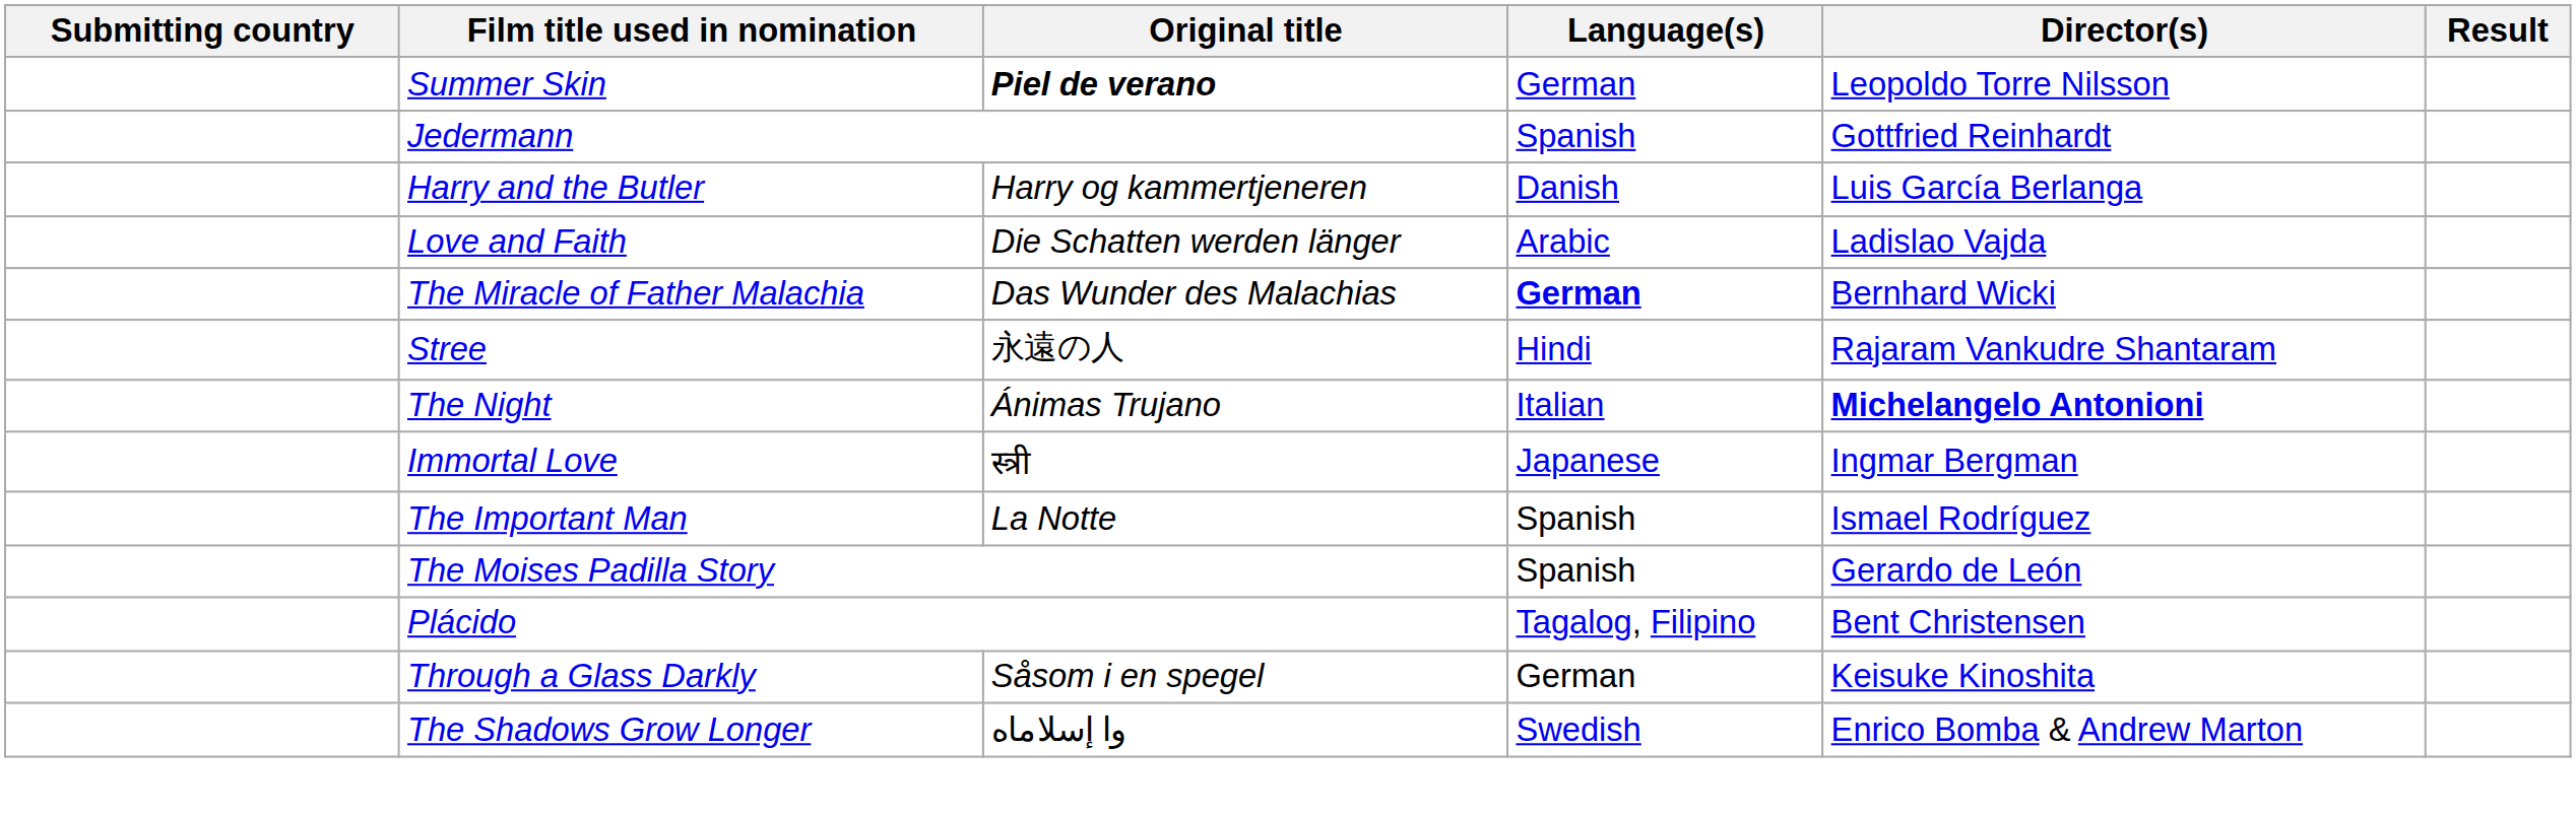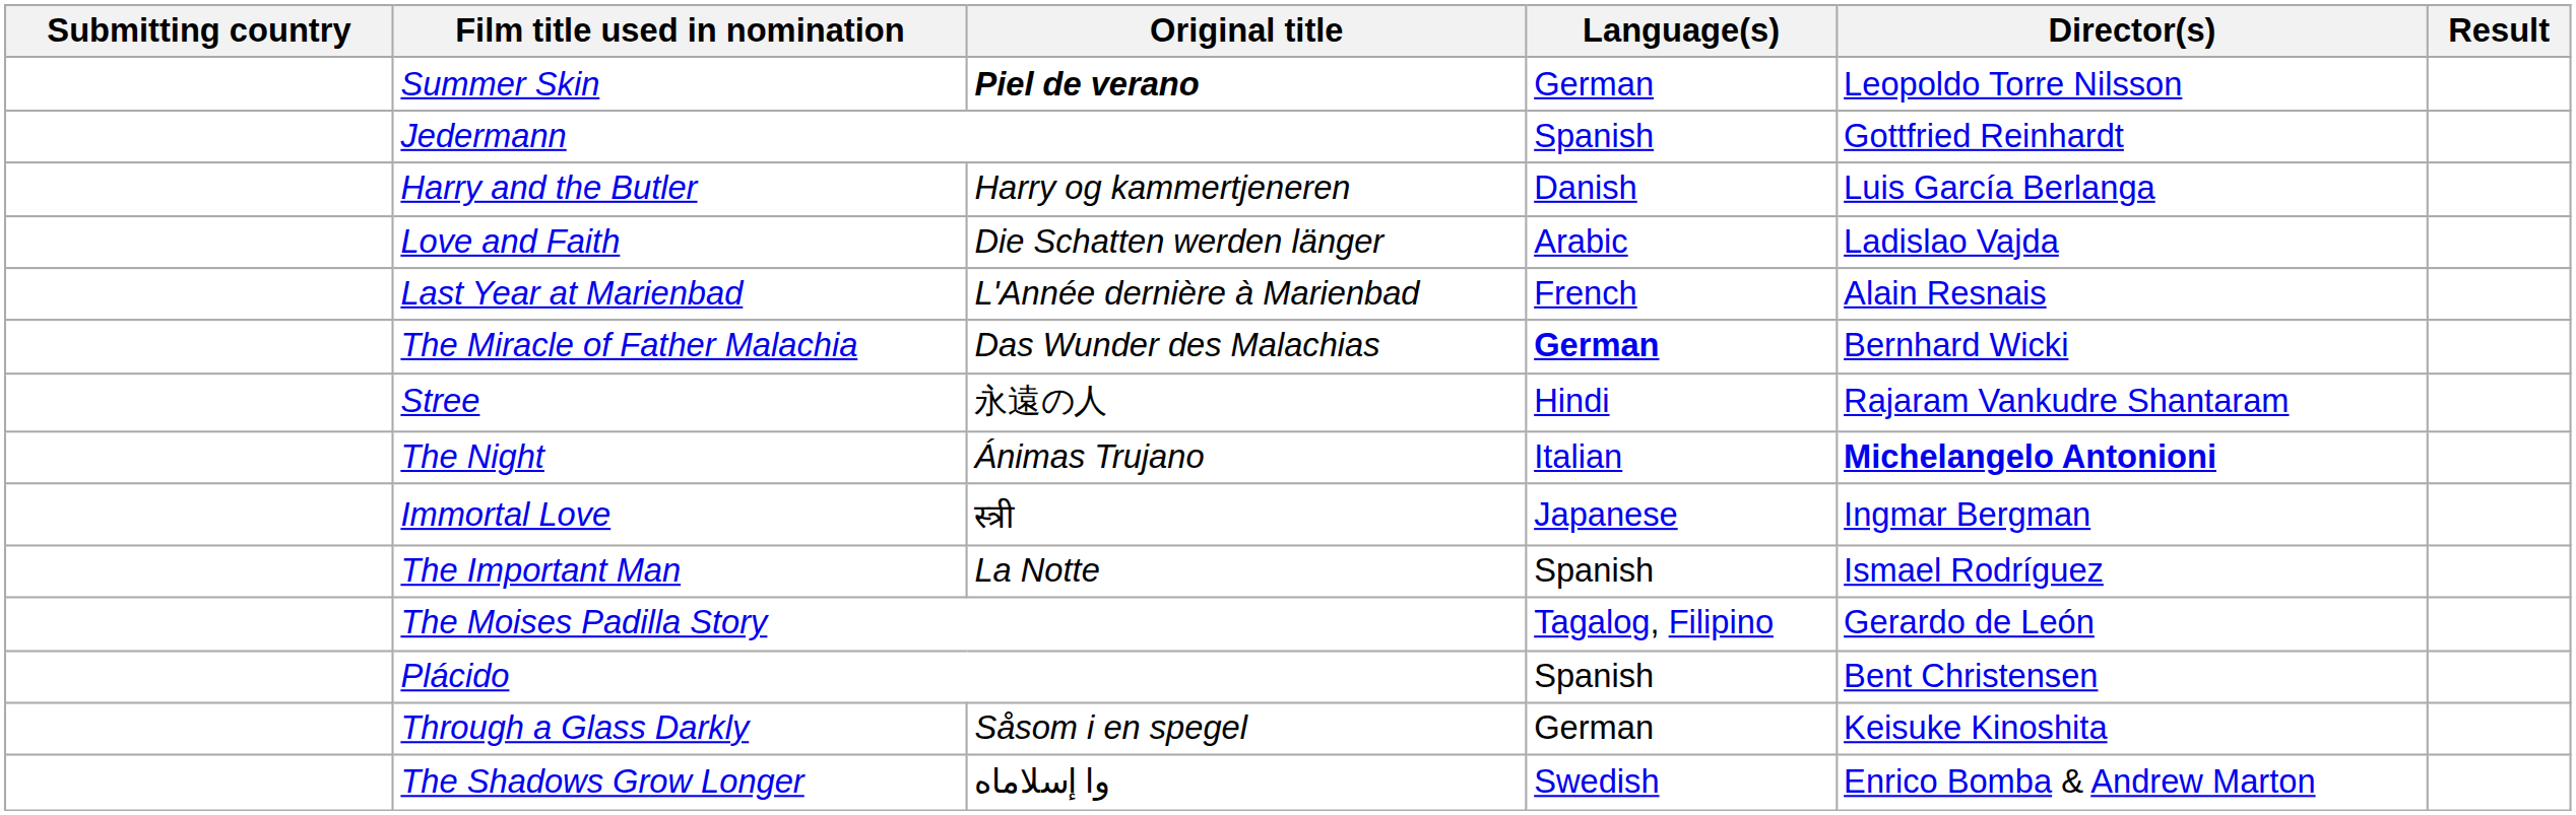 <table class="wikitable sortable" width="98%" style="background:#ffffff;">
 <tr>
 <th>Submitting country</th>
 <th>Film title used in nomination</th>
 <th>Original title</th>
 <th>Language(s)</th>
 <th>Director(s)</th>
 <th>Result</th>
 </tr>
 <tr>
 <td></td>
 <td><em><a href='#'>Summer Skin</a></em></td>
 <td><strong><em>Piel de verano</em></strong></td>
 <td><a href='#'>German</a></td>
 <td><a href='#'>Leopoldo Torre Nilsson</a></td>
 <td></td>
 </tr>
 <tr>
 <td></td>
 <td colspan="2"><em><a href='#'>Jedermann</a></em></td>
 <td><a href='#'>Spanish</a></td>
 <td><a href='#'>Gottfried Reinhardt</a></td>
 <td></td>
 </tr>
 <tr>
 <td></td>
 <td><em><a href='#'>Harry and the Butler</a></em></td>
 <td><em>Harry og kammertjeneren</em></td>
 <td><a href='#'>Danish</a></td>
 <td><a href='#'>Luis García Berlanga</a></td>
 <td></td>
 </tr>
 <tr>
 <td></td>
 <td><em><a href='#'>Love and Faith</a></em></td>
 <td><em>Die Schatten werden länger</em></td>
 <td><a href='#'>Arabic</a></td>
 <td><a href='#'>Ladislao Vajda</a></td>
+<td></td>
+</tr>
+<tr>
+<td></td>
+<td><em><a href='#'>Last Year at Marienbad</a></em></td>
+<td><em>L'Année dernière à Marienbad</em></td>
+<td><a href='#'>French</a></td>
+<td><a href='#'>Alain Resnais</a></td>
 <td></td>
 </tr>
 <tr>
 <td></td>
 <td><em><a href='#'>The Miracle of Father Malachia</a></em></td>
 <td><em>Das Wunder des Malachias</em></td>
 <td><strong><a href='#'>German</a></strong></td>
 <td><a href='#'>Bernhard Wicki</a></td>
 <td></td>
 </tr>
 <tr>
 <td></td>
 <td><em><a href='#'>Stree</a></em></td>
 <td>永遠の人</td>
 <td><a href='#'>Hindi</a></td>
 <td><a href='#'>Rajaram Vankudre Shantaram</a></td>
 <td></td>
 </tr>
 <tr>
 <td></td>
 <td><em><a href='#'>The Night</a></em></td>
 <td><em>Ánimas Trujano</em></td>
 <td><a href='#'>Italian</a></td>
 <td><strong><a href='#'>Michelangelo Antonioni</a></strong></td>
 <td></td>
 </tr>
 <tr>
 <td></td>
 <td><em><a href='#'>Immortal Love</a></em></td>
 <td>स्त्री</td>
 <td><a href='#'>Japanese</a></td>
 <td><a href='#'>Ingmar Bergman</a></td>
 <td></td>
 </tr>
 <tr>
 <td></td>
 <td><em><a href='#'>The Important Man</a></em></td>
 <td><em>La Notte</em></td>
 <td>Spanish</td>
 <td><a href='#'>Ismael Rodríguez</a></td>
 <td></td>
 </tr>
 <tr>
 <td></td>
 <td colspan="2"><em><a href='#'>The Moises Padilla Story</a></em></td>
-<td>Spanish</td>
+<td><a href='#'>Tagalog</a>, <a href='#'>Filipino</a></td>
 <td><a href='#'>Gerardo de León</a></td>
 <td></td>
 </tr>
 <tr>
 <td></td>
 <td colspan="2"><em><a href='#'>Plácido</a></em></td>
-<td><a href='#'>Tagalog</a>, <a href='#'>Filipino</a></td>
+<td>Spanish</td>
 <td><a href='#'>Bent Christensen</a></td>
 <td></td>
 </tr>
 <tr>
 <td></td>
 <td><em><a href='#'>Through a Glass Darkly</a></em></td>
 <td><em>Såsom i en spegel</em></td>
 <td>German</td>
 <td><a href='#'>Keisuke Kinoshita</a></td>
 <td></td>
 </tr>
 <tr>
 <td></td>
 <td><em><a href='#'>The Shadows Grow Longer</a></em></td>
 <td>وا  إسلاماه</td>
 <td><a href='#'>Swedish</a></td>
 <td><a href='#'>Enrico Bomba</a> & <a href='#'>Andrew Marton</a></td>
 <td></td>
 </tr>
 </table>
